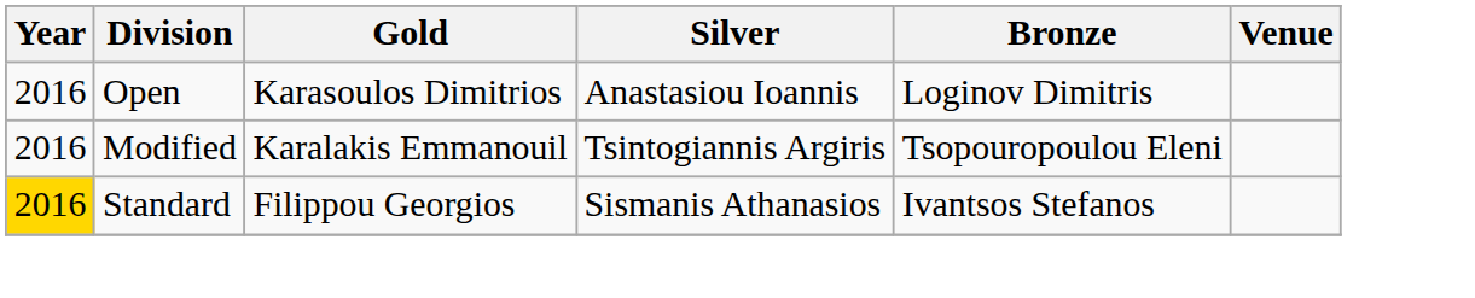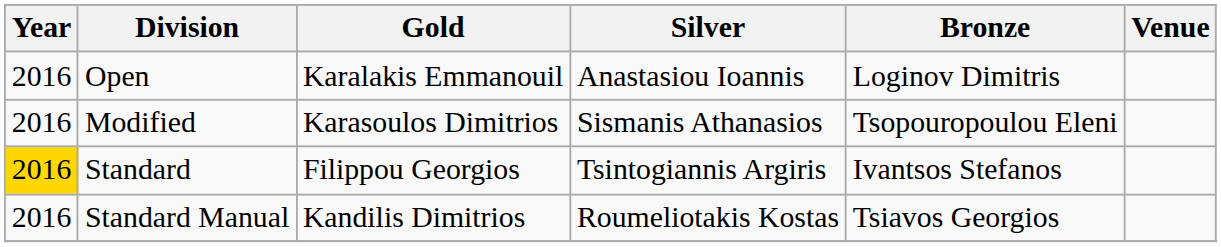 <table class="wikitable sortable" style="text-align: left;">
 <tr>
 <th>Year</th>
 <th>Division</th>
 <th> Gold</th>
 <th> Silver</th>
 <th> Bronze</th>
 <th>Venue</th>
 </tr>
 <tr>
 <td>2016</td>
 <td>Open</td>
-<td>Karasoulos Dimitrios</td>
+<td>Karalakis Emmanouil</td>
 <td>Anastasiou Ioannis</td>
 <td>Loginov Dimitris</td>
 <td></td>
 </tr>
 <tr>
 <td>2016</td>
 <td>Modified</td>
-<td>Karalakis Emmanouil</td>
-<td>Tsintogiannis Argiris</td>
+<td>Karasoulos Dimitrios</td>
+<td>Sismanis Athanasios</td>
 <td>Tsopouropoulou Eleni</td>
 <td></td>
 </tr>
 <tr>
 <td style="background: gold;">2016</td>
 <td>Standard</td>
 <td>Filippou Georgios</td>
-<td>Sismanis Athanasios</td>
+<td>Tsintogiannis Argiris</td>
 <td>Ivantsos Stefanos</td>
+<td></td>
+</tr>
+<tr>
+<td>2016</td>
+<td>Standard Manual</td>
+<td>Kandilis Dimitrios</td>
+<td>Roumeliotakis Kostas</td>
+<td>Tsiavos Georgios</td>
 <td></td>
 </tr>
 <tr>
 </tr>
 </table>
